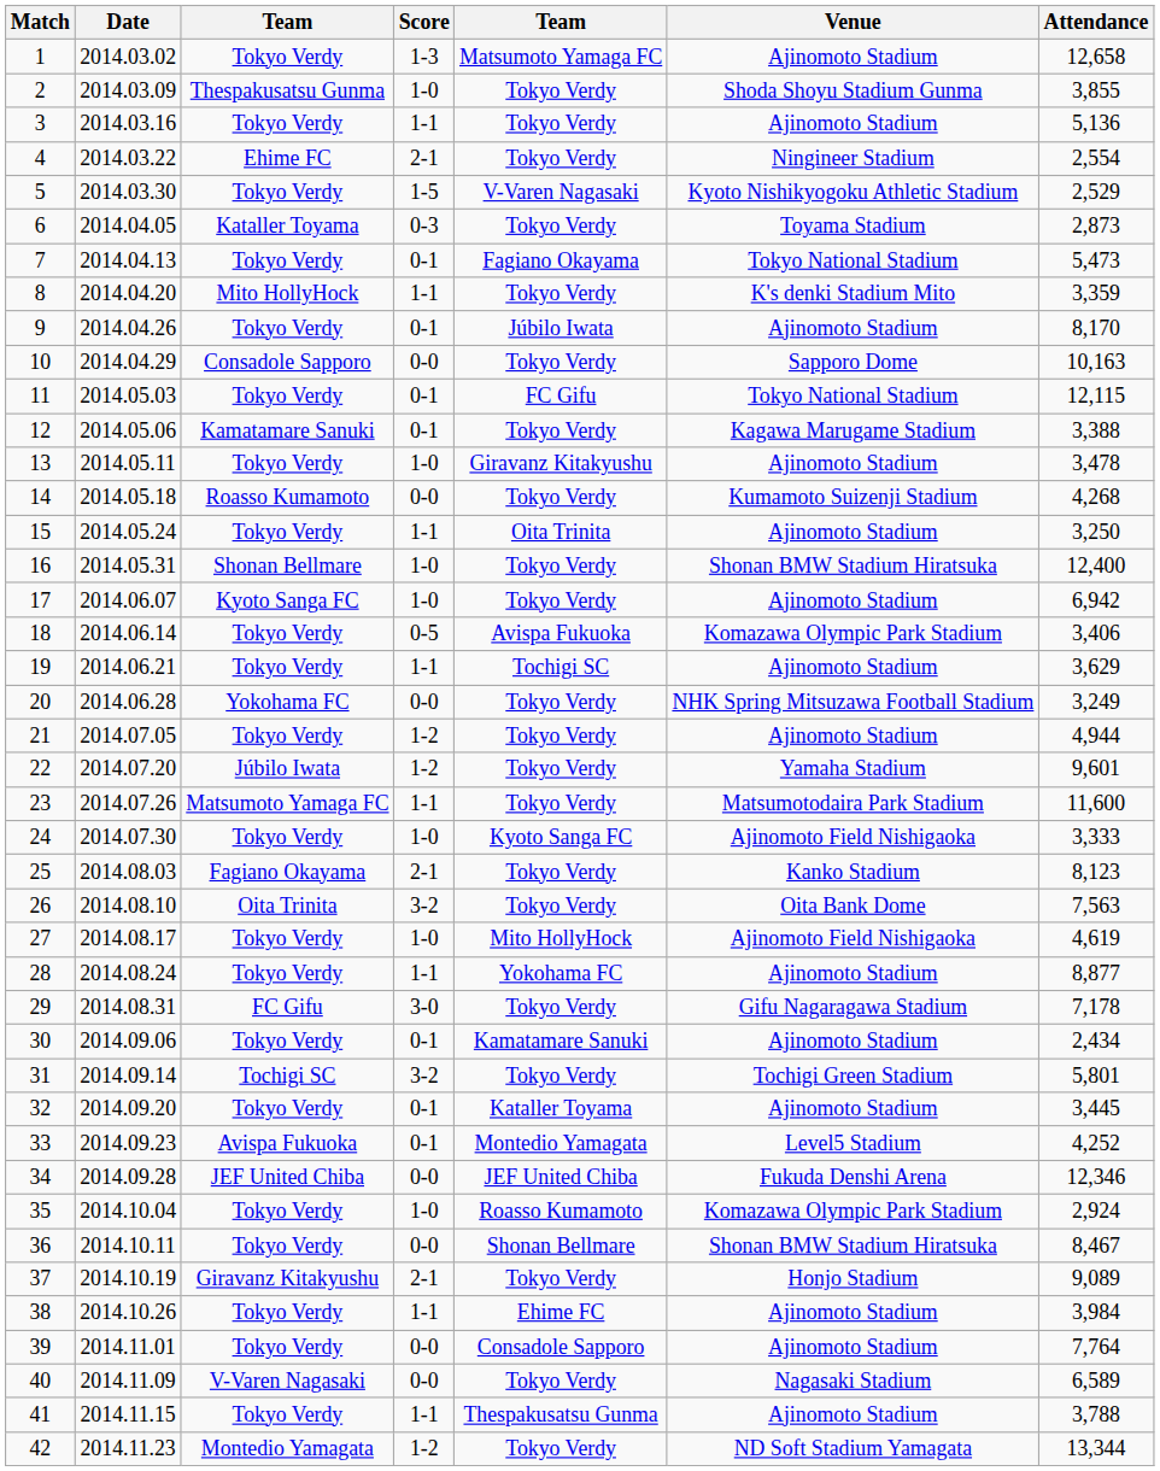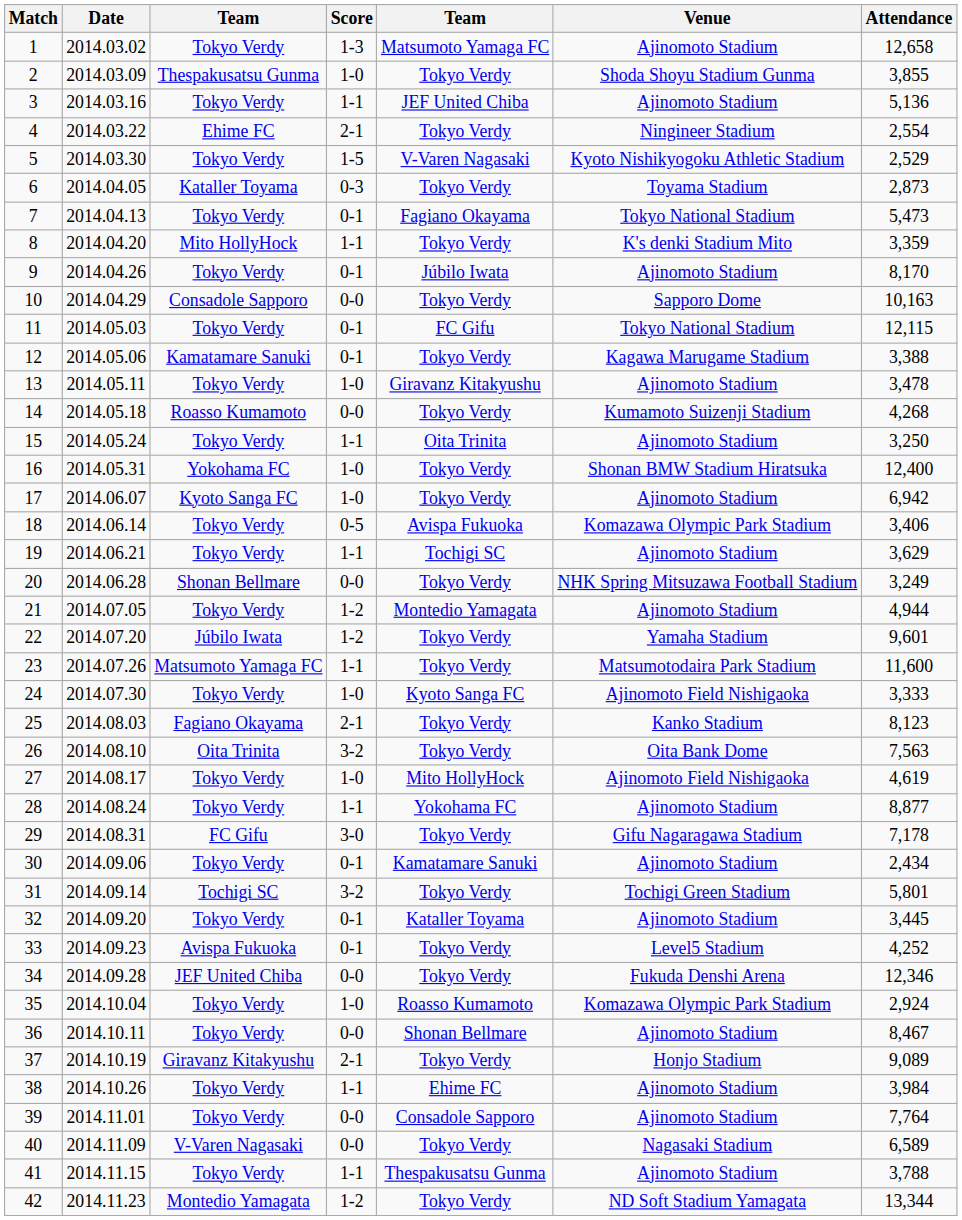 <table class="wikitable" style="text-align:center;">
 <tr>
 <th>Match</th>
 <th>Date</th>
 <th>Team</th>
 <th>Score</th>
 <th>Team</th>
 <th>Venue</th>
 <th>Attendance</th>
 </tr>
 <tr>
 <td>1</td>
 <td>2014.03.02</td>
 <td><a href='#'>Tokyo Verdy</a></td>
 <td>1-3</td>
 <td><a href='#'>Matsumoto Yamaga FC</a></td>
 <td><a href='#'>Ajinomoto Stadium</a></td>
 <td>12,658</td>
 </tr>
 <tr>
 <td>2</td>
 <td>2014.03.09</td>
 <td><a href='#'>Thespakusatsu Gunma</a></td>
 <td>1-0</td>
 <td><a href='#'>Tokyo Verdy</a></td>
 <td><a href='#'>Shoda Shoyu Stadium Gunma</a></td>
 <td>3,855</td>
 </tr>
 <tr>
 <td>3</td>
 <td>2014.03.16</td>
 <td><a href='#'>Tokyo Verdy</a></td>
 <td>1-1</td>
-<td><a href='#'>Tokyo Verdy</a></td>
+<td><a href='#'>JEF United Chiba</a></td>
 <td><a href='#'>Ajinomoto Stadium</a></td>
 <td>5,136</td>
 </tr>
 <tr>
 <td>4</td>
 <td>2014.03.22</td>
 <td><a href='#'>Ehime FC</a></td>
 <td>2-1</td>
 <td><a href='#'>Tokyo Verdy</a></td>
 <td><a href='#'>Ningineer Stadium</a></td>
 <td>2,554</td>
 </tr>
 <tr>
 <td>5</td>
 <td>2014.03.30</td>
 <td><a href='#'>Tokyo Verdy</a></td>
 <td>1-5</td>
 <td><a href='#'>V-Varen Nagasaki</a></td>
 <td><a href='#'>Kyoto Nishikyogoku Athletic Stadium</a></td>
 <td>2,529</td>
 </tr>
 <tr>
 <td>6</td>
 <td>2014.04.05</td>
 <td><a href='#'>Kataller Toyama</a></td>
 <td>0-3</td>
 <td><a href='#'>Tokyo Verdy</a></td>
 <td><a href='#'>Toyama Stadium</a></td>
 <td>2,873</td>
 </tr>
 <tr>
 <td>7</td>
 <td>2014.04.13</td>
 <td><a href='#'>Tokyo Verdy</a></td>
 <td>0-1</td>
 <td><a href='#'>Fagiano Okayama</a></td>
 <td><a href='#'>Tokyo National Stadium</a></td>
 <td>5,473</td>
 </tr>
 <tr>
 <td>8</td>
 <td>2014.04.20</td>
 <td><a href='#'>Mito HollyHock</a></td>
 <td>1-1</td>
 <td><a href='#'>Tokyo Verdy</a></td>
 <td><a href='#'>K's denki Stadium Mito</a></td>
 <td>3,359</td>
 </tr>
 <tr>
 <td>9</td>
 <td>2014.04.26</td>
 <td><a href='#'>Tokyo Verdy</a></td>
 <td>0-1</td>
 <td><a href='#'>Júbilo Iwata</a></td>
 <td><a href='#'>Ajinomoto Stadium</a></td>
 <td>8,170</td>
 </tr>
 <tr>
 <td>10</td>
 <td>2014.04.29</td>
 <td><a href='#'>Consadole Sapporo</a></td>
 <td>0-0</td>
 <td><a href='#'>Tokyo Verdy</a></td>
 <td><a href='#'>Sapporo Dome</a></td>
 <td>10,163</td>
 </tr>
 <tr>
 <td>11</td>
 <td>2014.05.03</td>
 <td><a href='#'>Tokyo Verdy</a></td>
 <td>0-1</td>
 <td><a href='#'>FC Gifu</a></td>
 <td><a href='#'>Tokyo National Stadium</a></td>
 <td>12,115</td>
 </tr>
 <tr>
 <td>12</td>
 <td>2014.05.06</td>
 <td><a href='#'>Kamatamare Sanuki</a></td>
 <td>0-1</td>
 <td><a href='#'>Tokyo Verdy</a></td>
 <td><a href='#'>Kagawa Marugame Stadium</a></td>
 <td>3,388</td>
 </tr>
 <tr>
 <td>13</td>
 <td>2014.05.11</td>
 <td><a href='#'>Tokyo Verdy</a></td>
 <td>1-0</td>
 <td><a href='#'>Giravanz Kitakyushu</a></td>
 <td><a href='#'>Ajinomoto Stadium</a></td>
 <td>3,478</td>
 </tr>
 <tr>
 <td>14</td>
 <td>2014.05.18</td>
 <td><a href='#'>Roasso Kumamoto</a></td>
 <td>0-0</td>
 <td><a href='#'>Tokyo Verdy</a></td>
 <td><a href='#'>Kumamoto Suizenji Stadium</a></td>
 <td>4,268</td>
 </tr>
 <tr>
 <td>15</td>
 <td>2014.05.24</td>
 <td><a href='#'>Tokyo Verdy</a></td>
 <td>1-1</td>
 <td><a href='#'>Oita Trinita</a></td>
 <td><a href='#'>Ajinomoto Stadium</a></td>
 <td>3,250</td>
 </tr>
 <tr>
 <td>16</td>
 <td>2014.05.31</td>
-<td><a href='#'>Shonan Bellmare</a></td>
+<td><a href='#'>Yokohama FC</a></td>
 <td>1-0</td>
 <td><a href='#'>Tokyo Verdy</a></td>
 <td><a href='#'>Shonan BMW Stadium Hiratsuka</a></td>
 <td>12,400</td>
 </tr>
 <tr>
 <td>17</td>
 <td>2014.06.07</td>
 <td><a href='#'>Kyoto Sanga FC</a></td>
 <td>1-0</td>
 <td><a href='#'>Tokyo Verdy</a></td>
 <td><a href='#'>Ajinomoto Stadium</a></td>
 <td>6,942</td>
 </tr>
 <tr>
 <td>18</td>
 <td>2014.06.14</td>
 <td><a href='#'>Tokyo Verdy</a></td>
 <td>0-5</td>
 <td><a href='#'>Avispa Fukuoka</a></td>
 <td><a href='#'>Komazawa Olympic Park Stadium</a></td>
 <td>3,406</td>
 </tr>
 <tr>
 <td>19</td>
 <td>2014.06.21</td>
 <td><a href='#'>Tokyo Verdy</a></td>
 <td>1-1</td>
 <td><a href='#'>Tochigi SC</a></td>
 <td><a href='#'>Ajinomoto Stadium</a></td>
 <td>3,629</td>
 </tr>
 <tr>
 <td>20</td>
 <td>2014.06.28</td>
-<td><a href='#'>Yokohama FC</a></td>
+<td><a href='#'>Shonan Bellmare</a></td>
 <td>0-0</td>
 <td><a href='#'>Tokyo Verdy</a></td>
 <td><a href='#'>NHK Spring Mitsuzawa Football Stadium</a></td>
 <td>3,249</td>
 </tr>
 <tr>
 <td>21</td>
 <td>2014.07.05</td>
 <td><a href='#'>Tokyo Verdy</a></td>
 <td>1-2</td>
-<td><a href='#'>Tokyo Verdy</a></td>
+<td><a href='#'>Montedio Yamagata</a></td>
 <td><a href='#'>Ajinomoto Stadium</a></td>
 <td>4,944</td>
 </tr>
 <tr>
 <td>22</td>
 <td>2014.07.20</td>
 <td><a href='#'>Júbilo Iwata</a></td>
 <td>1-2</td>
 <td><a href='#'>Tokyo Verdy</a></td>
 <td><a href='#'>Yamaha Stadium</a></td>
 <td>9,601</td>
 </tr>
 <tr>
 <td>23</td>
 <td>2014.07.26</td>
 <td><a href='#'>Matsumoto Yamaga FC</a></td>
 <td>1-1</td>
 <td><a href='#'>Tokyo Verdy</a></td>
 <td><a href='#'>Matsumotodaira Park Stadium</a></td>
 <td>11,600</td>
 </tr>
 <tr>
 <td>24</td>
 <td>2014.07.30</td>
 <td><a href='#'>Tokyo Verdy</a></td>
 <td>1-0</td>
 <td><a href='#'>Kyoto Sanga FC</a></td>
 <td><a href='#'>Ajinomoto Field Nishigaoka</a></td>
 <td>3,333</td>
 </tr>
 <tr>
 <td>25</td>
 <td>2014.08.03</td>
 <td><a href='#'>Fagiano Okayama</a></td>
 <td>2-1</td>
 <td><a href='#'>Tokyo Verdy</a></td>
 <td><a href='#'>Kanko Stadium</a></td>
 <td>8,123</td>
 </tr>
 <tr>
 <td>26</td>
 <td>2014.08.10</td>
 <td><a href='#'>Oita Trinita</a></td>
 <td>3-2</td>
 <td><a href='#'>Tokyo Verdy</a></td>
 <td><a href='#'>Oita Bank Dome</a></td>
 <td>7,563</td>
 </tr>
 <tr>
 <td>27</td>
 <td>2014.08.17</td>
 <td><a href='#'>Tokyo Verdy</a></td>
 <td>1-0</td>
 <td><a href='#'>Mito HollyHock</a></td>
 <td><a href='#'>Ajinomoto Field Nishigaoka</a></td>
 <td>4,619</td>
 </tr>
 <tr>
 <td>28</td>
 <td>2014.08.24</td>
 <td><a href='#'>Tokyo Verdy</a></td>
 <td>1-1</td>
 <td><a href='#'>Yokohama FC</a></td>
 <td><a href='#'>Ajinomoto Stadium</a></td>
 <td>8,877</td>
 </tr>
 <tr>
 <td>29</td>
 <td>2014.08.31</td>
 <td><a href='#'>FC Gifu</a></td>
 <td>3-0</td>
 <td><a href='#'>Tokyo Verdy</a></td>
 <td><a href='#'>Gifu Nagaragawa Stadium</a></td>
 <td>7,178</td>
 </tr>
 <tr>
 <td>30</td>
 <td>2014.09.06</td>
 <td><a href='#'>Tokyo Verdy</a></td>
 <td>0-1</td>
 <td><a href='#'>Kamatamare Sanuki</a></td>
 <td><a href='#'>Ajinomoto Stadium</a></td>
 <td>2,434</td>
 </tr>
 <tr>
 <td>31</td>
 <td>2014.09.14</td>
 <td><a href='#'>Tochigi SC</a></td>
 <td>3-2</td>
 <td><a href='#'>Tokyo Verdy</a></td>
 <td><a href='#'>Tochigi Green Stadium</a></td>
 <td>5,801</td>
 </tr>
 <tr>
 <td>32</td>
 <td>2014.09.20</td>
 <td><a href='#'>Tokyo Verdy</a></td>
 <td>0-1</td>
 <td><a href='#'>Kataller Toyama</a></td>
 <td><a href='#'>Ajinomoto Stadium</a></td>
 <td>3,445</td>
 </tr>
 <tr>
 <td>33</td>
 <td>2014.09.23</td>
 <td><a href='#'>Avispa Fukuoka</a></td>
 <td>0-1</td>
-<td><a href='#'>Montedio Yamagata</a></td>
+<td><a href='#'>Tokyo Verdy</a></td>
 <td><a href='#'>Level5 Stadium</a></td>
 <td>4,252</td>
 </tr>
 <tr>
 <td>34</td>
 <td>2014.09.28</td>
 <td><a href='#'>JEF United Chiba</a></td>
 <td>0-0</td>
-<td><a href='#'>JEF United Chiba</a></td>
+<td><a href='#'>Tokyo Verdy</a></td>
 <td><a href='#'>Fukuda Denshi Arena</a></td>
 <td>12,346</td>
 </tr>
 <tr>
 <td>35</td>
 <td>2014.10.04</td>
 <td><a href='#'>Tokyo Verdy</a></td>
 <td>1-0</td>
 <td><a href='#'>Roasso Kumamoto</a></td>
 <td><a href='#'>Komazawa Olympic Park Stadium</a></td>
 <td>2,924</td>
 </tr>
 <tr>
 <td>36</td>
 <td>2014.10.11</td>
 <td><a href='#'>Tokyo Verdy</a></td>
 <td>0-0</td>
 <td><a href='#'>Shonan Bellmare</a></td>
-<td><a href='#'>Shonan BMW Stadium Hiratsuka</a></td>
+<td><a href='#'>Ajinomoto Stadium</a></td>
 <td>8,467</td>
 </tr>
 <tr>
 <td>37</td>
 <td>2014.10.19</td>
 <td><a href='#'>Giravanz Kitakyushu</a></td>
 <td>2-1</td>
 <td><a href='#'>Tokyo Verdy</a></td>
 <td><a href='#'>Honjo Stadium</a></td>
 <td>9,089</td>
 </tr>
 <tr>
 <td>38</td>
 <td>2014.10.26</td>
 <td><a href='#'>Tokyo Verdy</a></td>
 <td>1-1</td>
 <td><a href='#'>Ehime FC</a></td>
 <td><a href='#'>Ajinomoto Stadium</a></td>
 <td>3,984</td>
 </tr>
 <tr>
 <td>39</td>
 <td>2014.11.01</td>
 <td><a href='#'>Tokyo Verdy</a></td>
 <td>0-0</td>
 <td><a href='#'>Consadole Sapporo</a></td>
 <td><a href='#'>Ajinomoto Stadium</a></td>
 <td>7,764</td>
 </tr>
 <tr>
 <td>40</td>
 <td>2014.11.09</td>
 <td><a href='#'>V-Varen Nagasaki</a></td>
 <td>0-0</td>
 <td><a href='#'>Tokyo Verdy</a></td>
 <td><a href='#'>Nagasaki Stadium</a></td>
 <td>6,589</td>
 </tr>
 <tr>
 <td>41</td>
 <td>2014.11.15</td>
 <td><a href='#'>Tokyo Verdy</a></td>
 <td>1-1</td>
 <td><a href='#'>Thespakusatsu Gunma</a></td>
 <td><a href='#'>Ajinomoto Stadium</a></td>
 <td>3,788</td>
 </tr>
 <tr>
 <td>42</td>
 <td>2014.11.23</td>
 <td><a href='#'>Montedio Yamagata</a></td>
 <td>1-2</td>
 <td><a href='#'>Tokyo Verdy</a></td>
 <td><a href='#'>ND Soft Stadium Yamagata</a></td>
 <td>13,344</td>
 </tr>
 </table>
